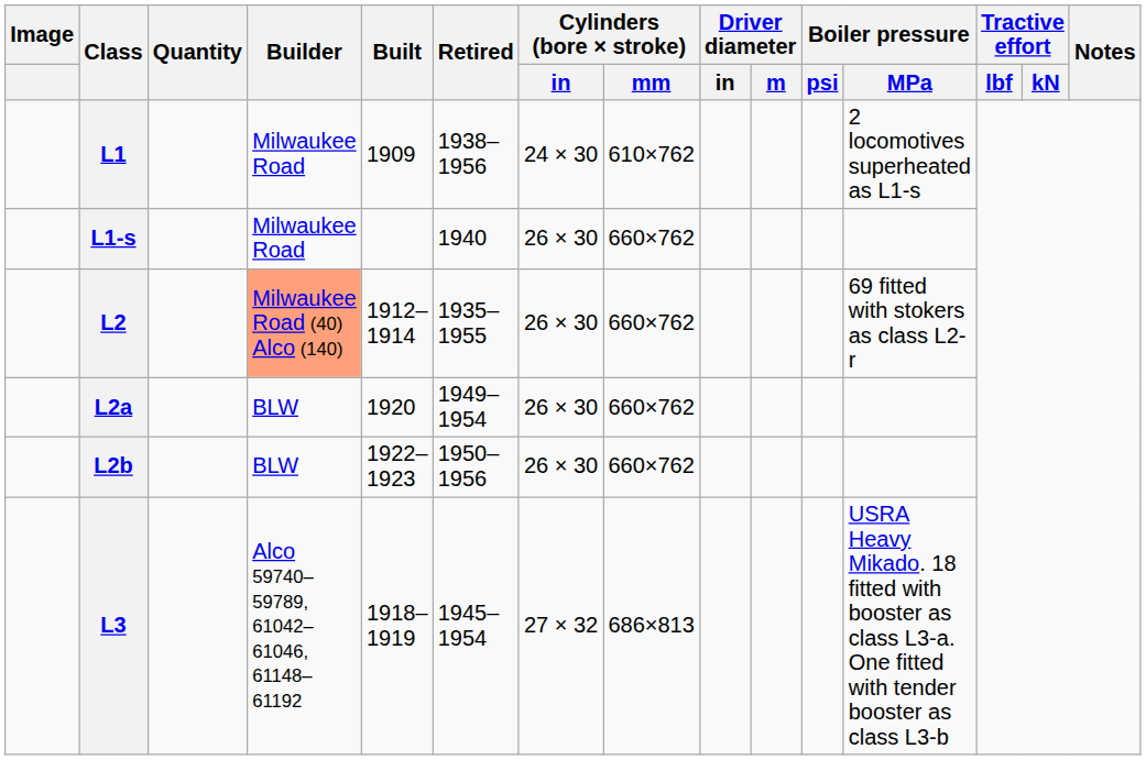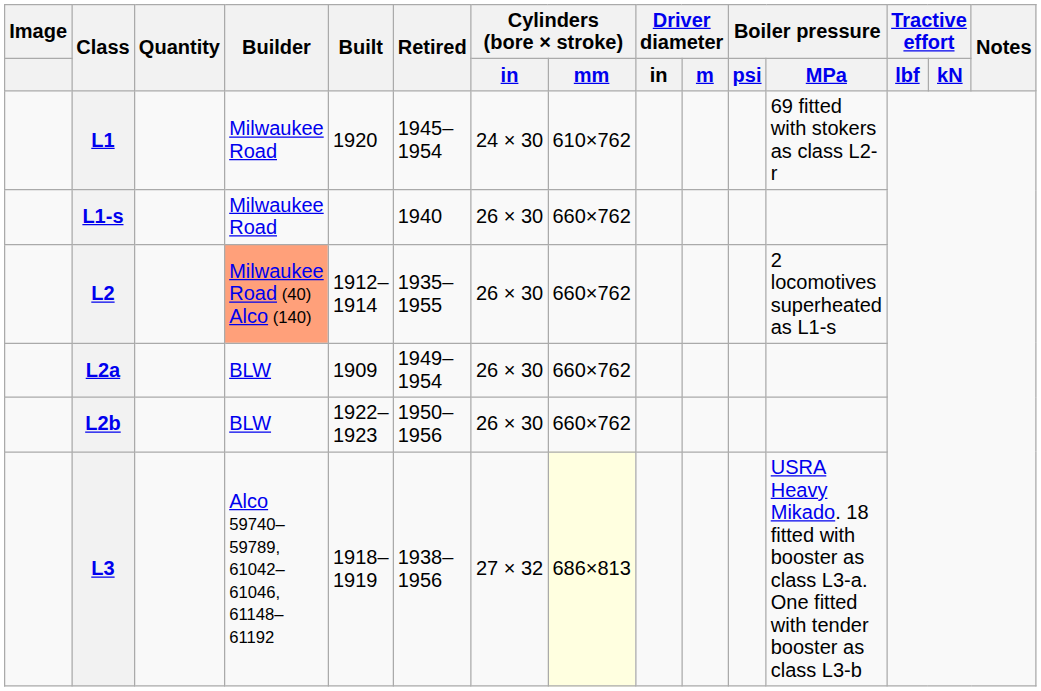 <table class="wikitable sortable">
 <tr>
 <th>Image</th>
 <th rowspan="2">Class</th>
 <th rowspan="2">Quantity</th>
 <th rowspan="2">Builder</th>
 <th rowspan="2">Built</th>
 <th rowspan="2">Retired</th>
 <th colspan="2">Cylinders<br>(bore × stroke)</th>
 <th colspan="2"><a href='#'>Driver</a><br>diameter</th>
 <th colspan="2">Boiler pressure</th>
 <th colspan="2"><a href='#'>Tractive effort</a></th>
 <th rowspan="2">Notes</th>
 </tr>
 <tr>
 <th></th>
 <th><a href='#'>in</a></th>
 <th><a href='#'>mm</a></th>
 <th>in</th>
 <th><a href='#'>m</a></th>
 <th><a href='#'>psi</a></th>
 <th><a href='#'>MPa</a></th>
 <th><a href='#'>lbf</a></th>
 <th><a href='#'>kN</a></th>
 </tr>
 <tr>
 <td></td>
 <th><a href='#'>L1</a></th>
 <td></td>
 <td><a href='#'>Milwaukee Road</a></td>
-<td>1909</td>
-<td>1938–1956</td>
+<td>1920</td>
+<td>1945–1954</td>
 <td>24 × 30</td>
 <td>610×762</td>
 <td></td>
 <td></td>
 <td></td>
-<td>2 locomotives superheated as L1-s</td>
+<td>69 fitted with stokers as class L2-r</td>
 </tr>
 <tr>
 <td></td>
 <th><a href='#'>L1-s</a></th>
 <td></td>
 <td><a href='#'>Milwaukee Road</a></td>
 <td></td>
 <td>1940</td>
 <td>26 × 30</td>
 <td>660×762</td>
 <td></td>
 <td></td>
 <td></td>
 <td></td>
 </tr>
 <tr>
 <td></td>
 <th><a href='#'>L2</a></th>
 <td></td>
 <td style="background: lightsalmon;"><a href='#'>Milwaukee Road</a><small> (40)</small><br><a href='#'>Alco</a><small> (140)</small></td>
 <td>1912–1914</td>
 <td>1935–1955</td>
 <td>26 × 30</td>
 <td>660×762</td>
 <td></td>
 <td></td>
 <td></td>
-<td>69 fitted with stokers as class L2-r</td>
+<td>2 locomotives superheated as L1-s</td>
 </tr>
 <tr>
 <td></td>
 <th><a href='#'>L2a</a></th>
 <td></td>
 <td><a href='#'>BLW</a></td>
-<td>1920</td>
+<td>1909</td>
 <td>1949–1954</td>
 <td>26 × 30</td>
 <td>660×762</td>
 <td></td>
 <td></td>
 <td></td>
 <td></td>
 </tr>
 <tr>
 <td></td>
 <th><a href='#'>L2b</a></th>
 <td></td>
 <td><a href='#'>BLW</a></td>
 <td>1922–1923</td>
 <td>1950–1956</td>
 <td>26 × 30</td>
 <td>660×762</td>
 <td></td>
 <td></td>
 <td></td>
 <td></td>
 </tr>
 <tr>
 <td></td>
 <th><a href='#'>L3</a></th>
 <td></td>
 <td><a href='#'>Alco</a><small> 59740–59789, 61042–61046, 61148–61192</small></td>
 <td>1918–1919</td>
-<td>1945–1954</td>
+<td>1938–1956</td>
 <td>27 × 32</td>
-<td>686×813</td>
+<td style="background: lightyellow;">686×813</td>
 <td></td>
 <td></td>
 <td></td>
 <td><a href='#'>USRA Heavy Mikado</a>. 18 fitted with booster as class L3-a. One fitted with tender booster as class L3-b</td>
 </tr>
 </table>
